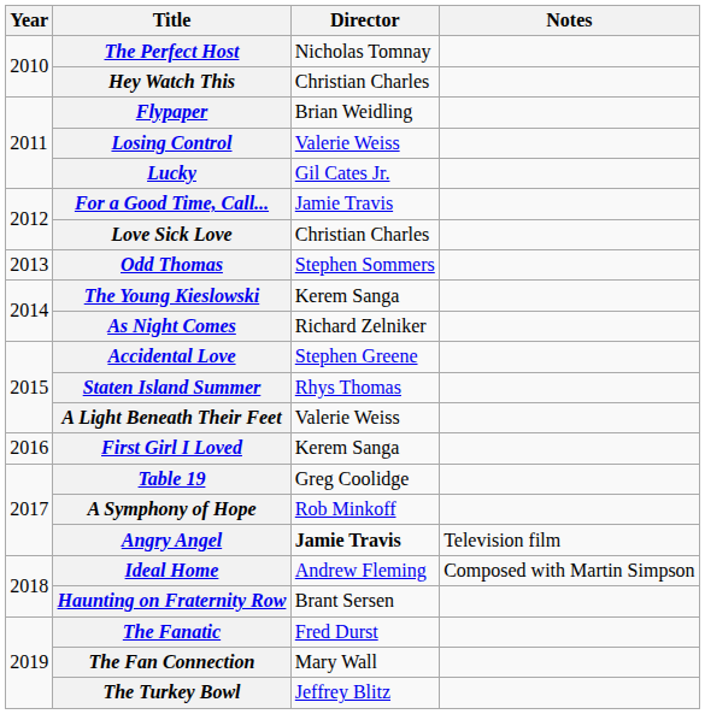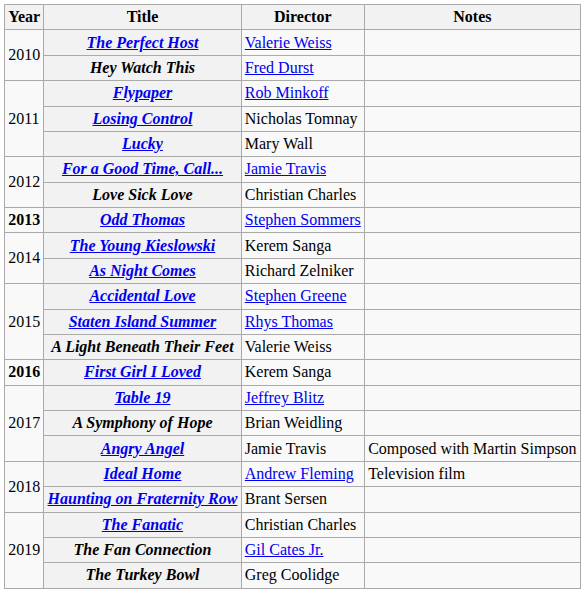 <table class="wikitable sortable plainrowheaders">
 <tr>
 <th>Year</th>
 <th>Title</th>
 <th>Director</th>
 <th>Notes</th>
 </tr>
 <tr>
 <td rowspan=2>2010</td>
 <th scope="row" style="text-align:center;"><em><a href='#'>The Perfect Host</a></em></th>
-<td>Nicholas Tomnay</td>
+<td><a href='#'>Valerie Weiss</a></td>
 <td></td>
 </tr>
 <tr>
 <th scope="row" style="text-align:center;"><em>Hey Watch This</em></th>
-<td>Christian Charles</td>
+<td><a href='#'>Fred Durst</a></td>
 <td></td>
 </tr>
 <tr>
 <td rowspan=3>2011</td>
 <th scope="row" style="text-align:center;"><em><a href='#'>Flypaper</a></em></th>
-<td>Brian Weidling</td>
+<td><a href='#'>Rob Minkoff</a></td>
 <td></td>
 </tr>
 <tr>
 <th scope="row" style="text-align:center;"><em><a href='#'>Losing Control</a></em></th>
-<td><a href='#'>Valerie Weiss</a></td>
+<td>Nicholas Tomnay</td>
 <td></td>
 </tr>
 <tr>
 <th scope="row" style="text-align:center;"><em><a href='#'>Lucky</a></em></th>
-<td><a href='#'>Gil Cates Jr.</a></td>
+<td>Mary Wall</td>
 <td></td>
 </tr>
 <tr>
 <td rowspan=2>2012</td>
 <th scope="row" style="text-align:center;"><em><a href='#'>For a Good Time, Call...</a></em></th>
 <td><a href='#'>Jamie Travis</a></td>
 <td></td>
 </tr>
 <tr>
 <th scope="row" style="text-align:center;"><em>Love Sick Love</em></th>
 <td>Christian Charles</td>
 <td></td>
 </tr>
 <tr>
-<td>2013</td>
+<td><strong>2013</strong></td>
 <th scope="row" style="text-align:center;"><em><a href='#'>Odd Thomas</a></em></th>
 <td><a href='#'>Stephen Sommers</a></td>
 <td></td>
 </tr>
 <tr>
 <td rowspan=2>2014</td>
 <th scope="row" style="text-align:center;"><em><a href='#'>The Young Kieslowski</a></em></th>
 <td>Kerem Sanga</td>
 <td></td>
 </tr>
 <tr>
 <th scope="row" style="text-align:center;"><em><a href='#'>As Night Comes</a></em></th>
 <td>Richard Zelniker</td>
 <td></td>
 </tr>
 <tr>
 <td rowspan=3>2015</td>
 <th scope="row" style="text-align:center;"><em><a href='#'>Accidental Love</a></em></th>
 <td><a href='#'>Stephen Greene</a></td>
 <td></td>
 </tr>
 <tr>
 <th scope="row" style="text-align:center;"><em><a href='#'>Staten Island Summer</a></em></th>
 <td><a href='#'>Rhys Thomas</a></td>
 <td></td>
 </tr>
 <tr>
 <th scope="row" style="text-align:center;"><em>A Light Beneath Their Feet</em></th>
 <td>Valerie Weiss</td>
 <td></td>
 </tr>
 <tr>
-<td>2016</td>
+<td><strong>2016</strong></td>
 <th scope="row" style="text-align:center;"><em><a href='#'>First Girl I Loved</a></em></th>
 <td>Kerem Sanga</td>
 <td></td>
 </tr>
 <tr>
 <td rowspan=3>2017</td>
 <th scope="row" style="text-align:center;"><em><a href='#'>Table 19</a></em></th>
-<td>Greg Coolidge</td>
+<td><a href='#'>Jeffrey Blitz</a></td>
 <td></td>
 </tr>
 <tr>
 <th scope="row" style="text-align:center;"><em>A Symphony of Hope</em></th>
-<td><a href='#'>Rob Minkoff</a></td>
+<td>Brian Weidling</td>
 <td></td>
 </tr>
 <tr>
 <th scope="row" style="text-align:center;"><em><a href='#'>Angry Angel</a></em></th>
-<td><strong>Jamie Travis</strong></td>
-<td>Television film</td>
+<td>Jamie Travis</td>
+<td>Composed with Martin Simpson</td>
 </tr>
 <tr>
 <td rowspan=2>2018</td>
 <th scope="row" style="text-align:center;"><em><a href='#'>Ideal Home</a></em></th>
 <td><a href='#'>Andrew Fleming</a></td>
-<td>Composed with Martin Simpson</td>
+<td>Television film</td>
 </tr>
 <tr>
 <th scope="row" style="text-align:center;"><em><a href='#'>Haunting on Fraternity Row</a></em></th>
 <td>Brant Sersen</td>
 <td></td>
 </tr>
 <tr>
 <td rowspan=3>2019</td>
 <th scope="row" style="text-align:center;"><em><a href='#'>The Fanatic</a></em></th>
-<td><a href='#'>Fred Durst</a></td>
+<td>Christian Charles</td>
 <td></td>
 </tr>
 <tr>
 <th scope="row" style="text-align:center;"><em>The Fan Connection</em></th>
-<td>Mary Wall</td>
+<td><a href='#'>Gil Cates Jr.</a></td>
 <td></td>
 </tr>
 <tr>
 <th scope="row" style="text-align:center;"><em>The Turkey Bowl</em></th>
-<td><a href='#'>Jeffrey Blitz</a></td>
+<td>Greg Coolidge</td>
 <td></td>
 </tr>
 </table>
